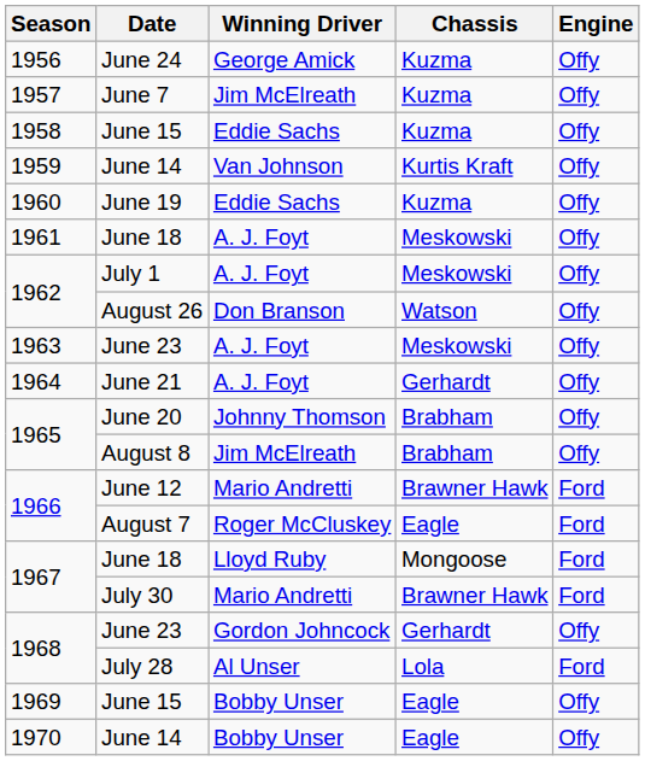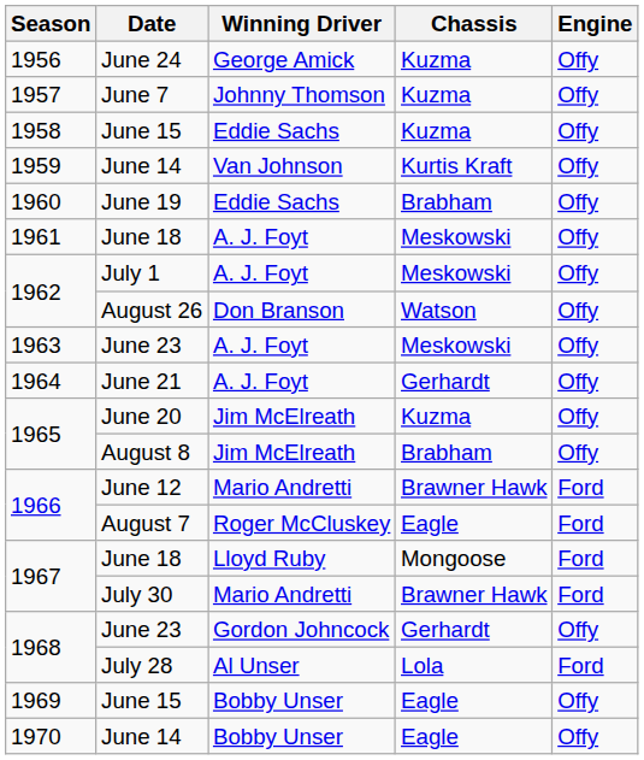 <table class="wikitable" style="font-size: 95%;">
 <tr>
 <th>Season</th>
 <th>Date</th>
 <th>Winning Driver</th>
 <th>Chassis</th>
 <th>Engine</th>
 </tr>
 <tr>
 <td>1956</td>
 <td>June 24</td>
 <td><a href='#'>George Amick</a></td>
 <td><a href='#'>Kuzma</a></td>
 <td><a href='#'>Offy</a></td>
 </tr>
 <tr>
 <td>1957</td>
 <td>June 7</td>
-<td><a href='#'>Jim McElreath</a></td>
+<td><a href='#'>Johnny Thomson</a></td>
 <td><a href='#'>Kuzma</a></td>
 <td><a href='#'>Offy</a></td>
 </tr>
 <tr>
 <td>1958</td>
 <td>June 15</td>
 <td><a href='#'>Eddie Sachs</a></td>
 <td><a href='#'>Kuzma</a></td>
 <td><a href='#'>Offy</a></td>
 </tr>
 <tr>
 <td>1959</td>
 <td>June 14</td>
 <td><a href='#'>Van Johnson</a></td>
 <td><a href='#'>Kurtis Kraft</a></td>
 <td><a href='#'>Offy</a></td>
 </tr>
 <tr>
 <td>1960</td>
 <td>June 19</td>
 <td><a href='#'>Eddie Sachs</a></td>
-<td><a href='#'>Kuzma</a></td>
+<td><a href='#'>Brabham</a></td>
 <td><a href='#'>Offy</a></td>
 </tr>
 <tr>
 <td>1961</td>
 <td>June 18</td>
 <td><a href='#'>A. J. Foyt</a></td>
 <td><a href='#'>Meskowski</a></td>
 <td><a href='#'>Offy</a></td>
 </tr>
 <tr>
 <td rowspan="2">1962</td>
 <td>July 1</td>
 <td><a href='#'>A. J. Foyt</a></td>
 <td><a href='#'>Meskowski</a></td>
 <td><a href='#'>Offy</a></td>
 </tr>
 <tr>
 <td>August 26</td>
 <td><a href='#'>Don Branson</a></td>
 <td><a href='#'>Watson</a></td>
 <td><a href='#'>Offy</a></td>
 </tr>
 <tr>
 <td>1963</td>
 <td>June 23</td>
 <td><a href='#'>A. J. Foyt</a></td>
 <td><a href='#'>Meskowski</a></td>
 <td><a href='#'>Offy</a></td>
 </tr>
 <tr>
 <td>1964</td>
 <td>June 21</td>
 <td><a href='#'>A. J. Foyt</a></td>
 <td><a href='#'>Gerhardt</a></td>
 <td><a href='#'>Offy</a></td>
 </tr>
 <tr>
 <td rowspan="2">1965</td>
 <td>June 20</td>
-<td><a href='#'>Johnny Thomson</a></td>
-<td><a href='#'>Brabham</a></td>
+<td><a href='#'>Jim McElreath</a></td>
+<td><a href='#'>Kuzma</a></td>
 <td><a href='#'>Offy</a></td>
 </tr>
 <tr>
 <td>August 8</td>
 <td><a href='#'>Jim McElreath</a></td>
 <td><a href='#'>Brabham</a></td>
 <td><a href='#'>Offy</a></td>
 </tr>
 <tr>
 <td rowspan="2"><a href='#'>1966</a></td>
 <td>June 12</td>
 <td><a href='#'>Mario Andretti</a></td>
 <td><a href='#'>Brawner Hawk</a></td>
 <td><a href='#'>Ford</a></td>
 </tr>
 <tr>
 <td>August 7</td>
 <td><a href='#'>Roger McCluskey</a></td>
 <td><a href='#'>Eagle</a></td>
 <td><a href='#'>Ford</a></td>
 </tr>
 <tr>
 <td rowspan="2">1967</td>
 <td>June 18</td>
 <td><a href='#'>Lloyd Ruby</a></td>
 <td>Mongoose</td>
 <td><a href='#'>Ford</a></td>
 </tr>
 <tr>
 <td>July 30</td>
 <td><a href='#'>Mario Andretti</a></td>
 <td><a href='#'>Brawner Hawk</a></td>
 <td><a href='#'>Ford</a></td>
 </tr>
 <tr>
 <td rowspan="2">1968</td>
 <td>June 23</td>
 <td><a href='#'>Gordon Johncock</a></td>
 <td><a href='#'>Gerhardt</a></td>
 <td><a href='#'>Offy</a></td>
 </tr>
 <tr>
 <td>July 28</td>
 <td><a href='#'>Al Unser</a></td>
 <td><a href='#'>Lola</a></td>
 <td><a href='#'>Ford</a></td>
 </tr>
 <tr>
 <td>1969</td>
 <td>June 15</td>
 <td><a href='#'>Bobby Unser</a></td>
 <td><a href='#'>Eagle</a></td>
 <td><a href='#'>Offy</a></td>
 </tr>
 <tr>
 <td>1970</td>
 <td>June 14</td>
 <td><a href='#'>Bobby Unser</a></td>
 <td><a href='#'>Eagle</a></td>
 <td><a href='#'>Offy</a></td>
 </tr>
 </table>
